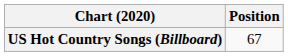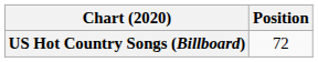 <table class="wikitable plainrowheaders" style="text-align:center;">
 <tr>
 <th scope="col">Chart (2020)</th>
 <th scope="col">Position</th>
 </tr>
 <tr>
 <th scope="row">US Hot Country Songs (<em>Billboard</em>)</th>
-<td>67</td>
+<td>72</td>
 </tr>
 </table>
